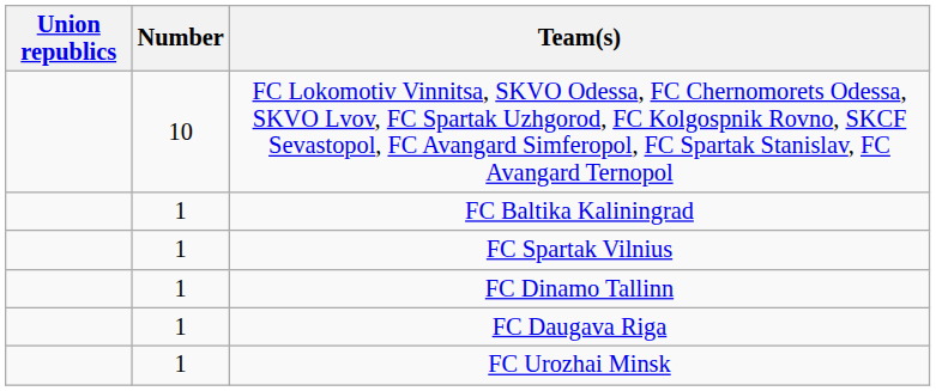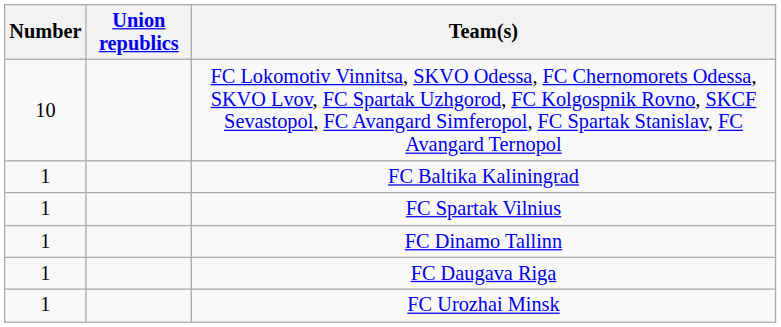 <table class="wikitable" style="text-align:center">
 <tr>
+<th>Number</th>
 <th><a href='#'>Union republics</a></th>
-<th>Number</th>
 <th>Team(s)</th>
 </tr>
 <tr>
+<td rowspan="1">10</td>
 <td align="left"></td>
-<td rowspan="1">10</td>
 <td><a href='#'>FC Lokomotiv Vinnitsa</a>, <a href='#'>SKVO Odessa</a>, <a href='#'>FC Chernomorets Odessa</a>, <a href='#'>SKVO Lvov</a>, <a href='#'>FC Spartak Uzhgorod</a>, <a href='#'>FC Kolgospnik Rovno</a>, <a href='#'>SKCF Sevastopol</a>, <a href='#'>FC Avangard Simferopol</a>, <a href='#'>FC Spartak Stanislav</a>, <a href='#'>FC Avangard Ternopol</a></td>
 </tr>
 <tr>
+<td rowspan="1">1</td>
 <td align="left"></td>
-<td rowspan="1">1</td>
 <td><a href='#'>FC Baltika Kaliningrad</a></td>
 </tr>
 <tr>
+<td rowspan="1">1</td>
 <td align="left"></td>
-<td rowspan="1">1</td>
 <td><a href='#'>FC Spartak Vilnius</a></td>
 </tr>
 <tr>
+<td rowspan="1">1</td>
 <td align="left"></td>
-<td rowspan="1">1</td>
 <td><a href='#'>FC Dinamo Tallinn</a></td>
 </tr>
 <tr>
+<td rowspan="1">1</td>
 <td align="left"></td>
-<td rowspan="1">1</td>
 <td><a href='#'>FC Daugava Riga</a></td>
 </tr>
 <tr>
+<td rowspan="1">1</td>
 <td align="left"></td>
-<td rowspan="1">1</td>
 <td><a href='#'>FC Urozhai Minsk</a></td>
 </tr>
 </table>
